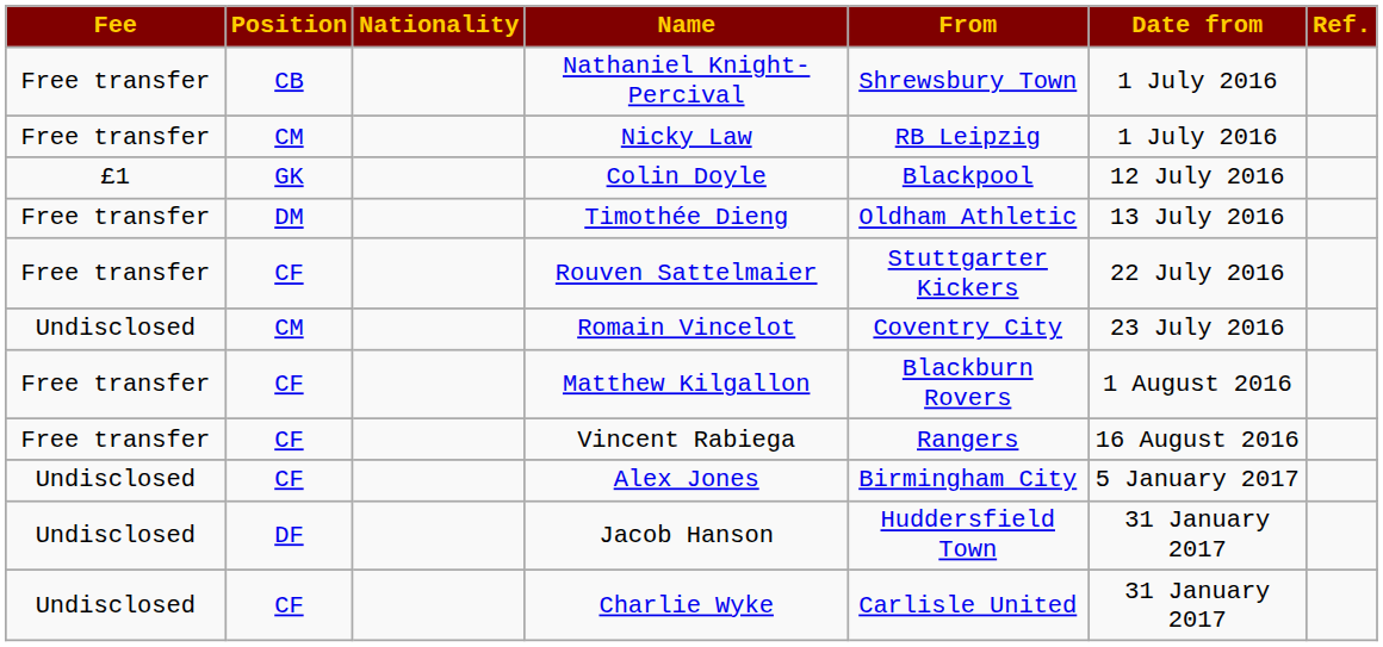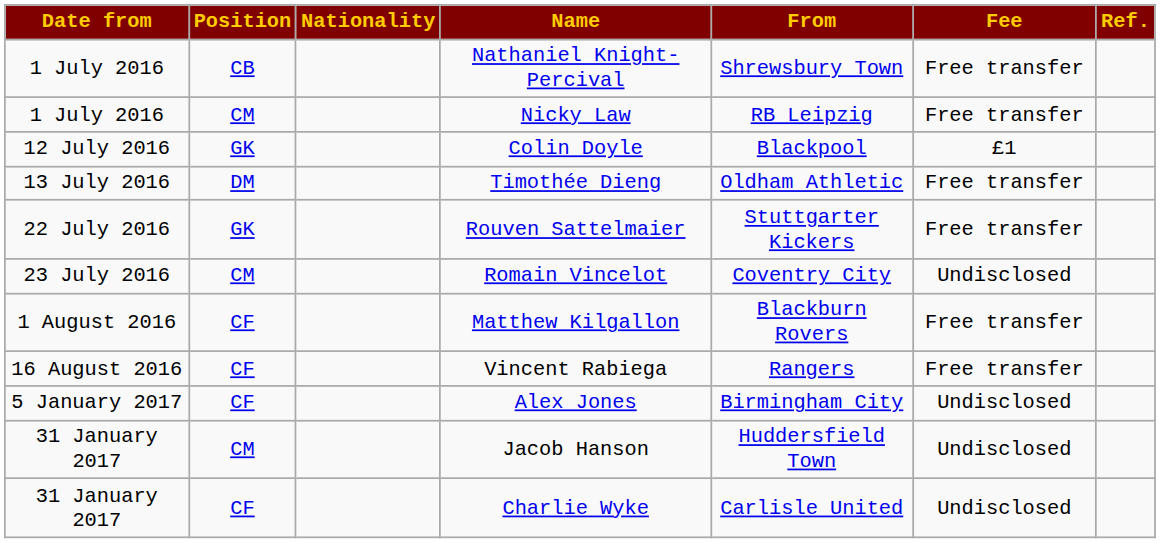 <table class="wikitable"  style="text-align:center; font-size:90%; ">
 <tr>
-<th style="background:#800000; color:#FFCC00; width:100px;">Fee</th>
+<th style="background:#800000; color:#FFCC00; width:100px;">Date from</th>
 <th style="background:#800000; color:#FFCC00; width:50px;">Position</th>
 <th style="background:#800000; color:#FFCC00; width:50px;">Nationality</th>
 <th style="background:#800000; color:#FFCC00; width:150px;">Name</th>
 <th style="background:#800000; color:#FFCC00; width:110px;">From</th>
-<th style="background:#800000; color:#FFCC00; width:100px;">Date from</th>
+<th style="background:#800000; color:#FFCC00; width:100px;">Fee</th>
 <th style="background:#800000; color:#FFCC00; width:25px;">Ref.</th>
 </tr>
 <tr>
-<td>Free transfer</td>
+<td>1 July 2016</td>
 <td><a href='#'>CB</a></td>
 <td></td>
 <td><a href='#'>Nathaniel Knight-Percival</a></td>
 <td><a href='#'>Shrewsbury Town</a></td>
-<td>1 July 2016</td>
+<td>Free transfer</td>
 <td></td>
 </tr>
 <tr>
-<td>Free transfer</td>
+<td>1 July 2016</td>
 <td><a href='#'>CM</a></td>
 <td></td>
 <td><a href='#'>Nicky Law</a></td>
 <td><a href='#'>RB Leipzig</a></td>
-<td>1 July 2016</td>
+<td>Free transfer</td>
 <td></td>
 </tr>
 <tr>
-<td>£1</td>
+<td>12 July 2016</td>
 <td><a href='#'>GK</a></td>
 <td></td>
 <td><a href='#'>Colin Doyle</a></td>
 <td><a href='#'>Blackpool</a></td>
-<td>12 July 2016</td>
+<td>£1</td>
 <td></td>
 </tr>
 <tr>
-<td>Free transfer</td>
+<td>13 July 2016</td>
 <td><a href='#'>DM</a></td>
 <td></td>
 <td><a href='#'>Timothée Dieng</a></td>
 <td><a href='#'>Oldham Athletic</a></td>
-<td>13 July 2016</td>
+<td>Free transfer</td>
 <td></td>
 </tr>
 <tr>
-<td>Free transfer</td>
-<td><a href='#'>CF</a></td>
+<td>22 July 2016</td>
+<td><a href='#'>GK</a></td>
 <td></td>
 <td><a href='#'>Rouven Sattelmaier</a></td>
 <td><a href='#'>Stuttgarter Kickers</a></td>
-<td>22 July 2016</td>
+<td>Free transfer</td>
 <td></td>
 </tr>
 <tr>
-<td>Undisclosed</td>
+<td>23 July 2016</td>
 <td><a href='#'>CM</a></td>
 <td></td>
 <td><a href='#'>Romain Vincelot</a></td>
 <td><a href='#'>Coventry City</a></td>
-<td>23 July 2016</td>
+<td>Undisclosed</td>
 <td></td>
 </tr>
 <tr>
-<td>Free transfer</td>
+<td>1 August 2016</td>
 <td><a href='#'>CF</a></td>
 <td></td>
 <td><a href='#'>Matthew Kilgallon</a></td>
 <td><a href='#'>Blackburn Rovers</a></td>
-<td>1 August 2016</td>
+<td>Free transfer</td>
 <td></td>
 </tr>
 <tr>
-<td>Free transfer</td>
+<td>16 August 2016</td>
 <td><a href='#'>CF</a></td>
 <td></td>
 <td>Vincent Rabiega</td>
 <td><a href='#'>Rangers</a></td>
-<td>16 August 2016</td>
+<td>Free transfer</td>
 <td></td>
 </tr>
 <tr>
-<td>Undisclosed</td>
+<td>5 January 2017</td>
 <td><a href='#'>CF</a></td>
 <td></td>
 <td><a href='#'>Alex Jones</a></td>
 <td><a href='#'>Birmingham City</a></td>
-<td>5 January 2017</td>
+<td>Undisclosed</td>
 <td></td>
 </tr>
 <tr>
-<td>Undisclosed</td>
-<td><a href='#'>DF</a></td>
+<td>31 January 2017</td>
+<td><a href='#'>CM</a></td>
 <td></td>
 <td>Jacob Hanson</td>
 <td><a href='#'>Huddersfield Town</a></td>
-<td>31 January 2017</td>
+<td>Undisclosed</td>
 <td></td>
 </tr>
 <tr>
-<td>Undisclosed</td>
+<td>31 January 2017</td>
 <td><a href='#'>CF</a></td>
 <td></td>
 <td><a href='#'>Charlie Wyke</a></td>
 <td><a href='#'>Carlisle United</a></td>
-<td>31 January 2017</td>
+<td>Undisclosed</td>
 <td></td>
 </tr>
 </table>
